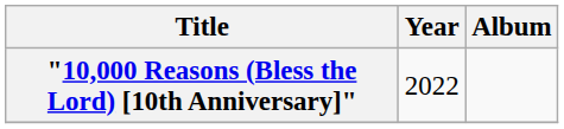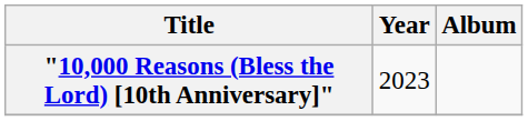 <table class="wikitable plainrowheaders" style="text-align:center;">
 <tr>
 <th scope="col" style="width:14em;">Title</th>
 <th scope="col">Year</th>
 <th scope="col">Album</th>
 </tr>
 <tr>
 <th scope="row">"<a href='#'>10,000 Reasons (Bless the Lord)</a> [10th Anniversary]"<br></th>
-<td>2022</td>
+<td>2023</td>
 <td></td>
 </tr>
 <tr>
 </tr>
 </table>
